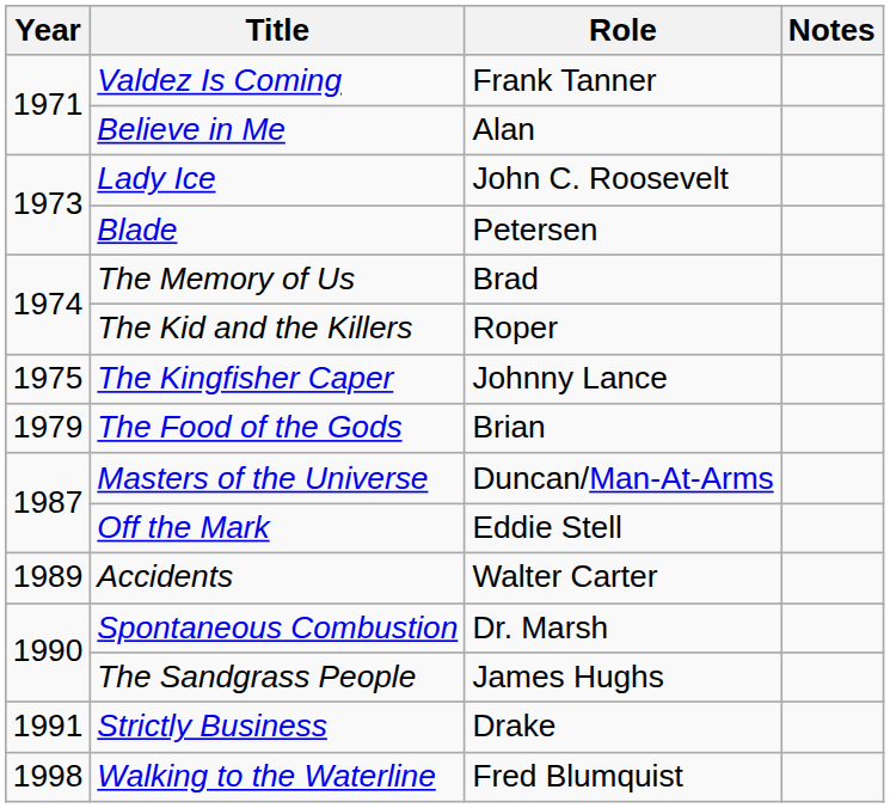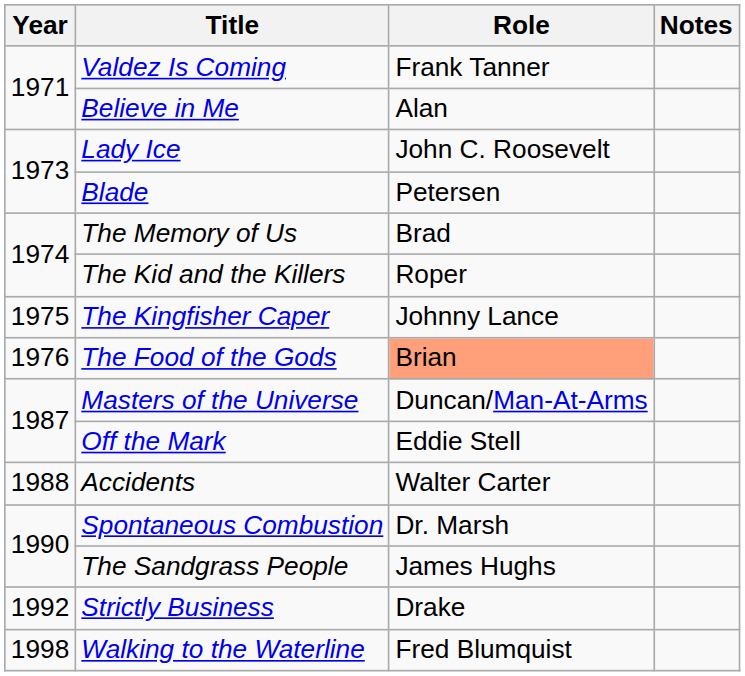 <table class="wikitable sortable">
 <tr>
 <th>Year</th>
 <th>Title</th>
 <th>Role</th>
 <th>Notes</th>
 </tr>
 <tr>
 <td rowspan="2">1971</td>
 <td><em><a href='#'>Valdez Is Coming</a></em></td>
 <td>Frank Tanner</td>
 <td></td>
 </tr>
 <tr>
 <td><em><a href='#'>Believe in Me</a></em></td>
 <td>Alan</td>
 <td></td>
 </tr>
 <tr>
 <td rowspan="2">1973</td>
 <td><em><a href='#'>Lady Ice</a></em></td>
 <td>John C. Roosevelt</td>
 <td></td>
 </tr>
 <tr>
 <td><em><a href='#'>Blade</a></em></td>
 <td>Petersen</td>
 <td></td>
 </tr>
 <tr>
 <td rowspan="2">1974</td>
 <td><em>The Memory of Us</em></td>
 <td>Brad</td>
 <td></td>
 </tr>
 <tr>
 <td><em>The Kid and the Killers</em></td>
 <td>Roper</td>
 <td></td>
 </tr>
 <tr>
 <td>1975</td>
 <td><em><a href='#'>The Kingfisher Caper</a></em></td>
 <td>Johnny Lance</td>
 <td></td>
 </tr>
 <tr>
-<td>1979</td>
+<td>1976</td>
 <td><em><a href='#'>The Food of the Gods</a></em></td>
-<td>Brian</td>
+<td style="background: lightsalmon;">Brian</td>
 <td></td>
 </tr>
 <tr>
 <td rowspan="2">1987</td>
 <td><em><a href='#'>Masters of the Universe</a></em></td>
 <td>Duncan/<a href='#'>Man-At-Arms</a></td>
 <td></td>
 </tr>
 <tr>
 <td><em><a href='#'>Off the Mark</a></em></td>
 <td>Eddie Stell</td>
 <td></td>
 </tr>
 <tr>
-<td>1989</td>
+<td>1988</td>
 <td><em>Accidents</em></td>
 <td>Walter Carter</td>
 <td></td>
 </tr>
 <tr>
 <td rowspan="2">1990</td>
 <td><em><a href='#'>Spontaneous Combustion</a></em></td>
 <td>Dr. Marsh</td>
 <td></td>
 </tr>
 <tr>
 <td><em>The Sandgrass People</em></td>
 <td>James Hughs</td>
 <td></td>
 </tr>
 <tr>
-<td>1991</td>
+<td>1992</td>
 <td><em><a href='#'>Strictly Business</a></em></td>
 <td>Drake</td>
 <td></td>
 </tr>
 <tr>
 <td>1998</td>
 <td><em><a href='#'>Walking to the Waterline</a></em></td>
 <td>Fred Blumquist</td>
 <td></td>
 </tr>
 </table>
